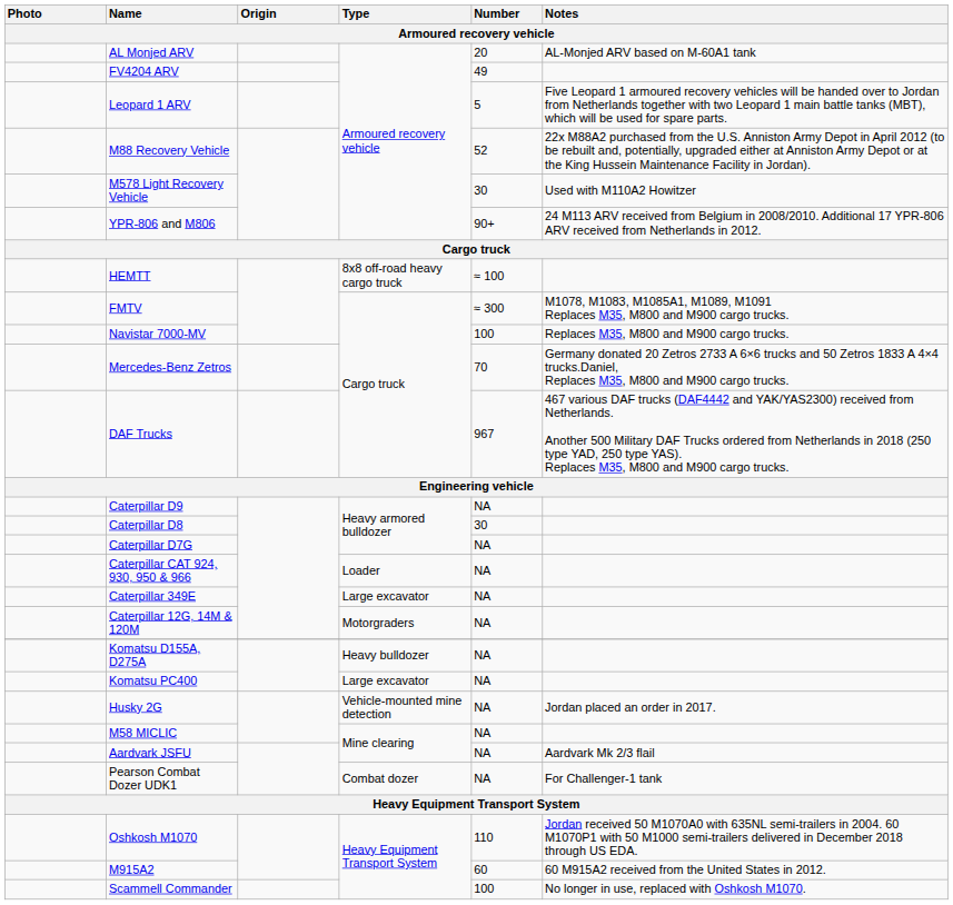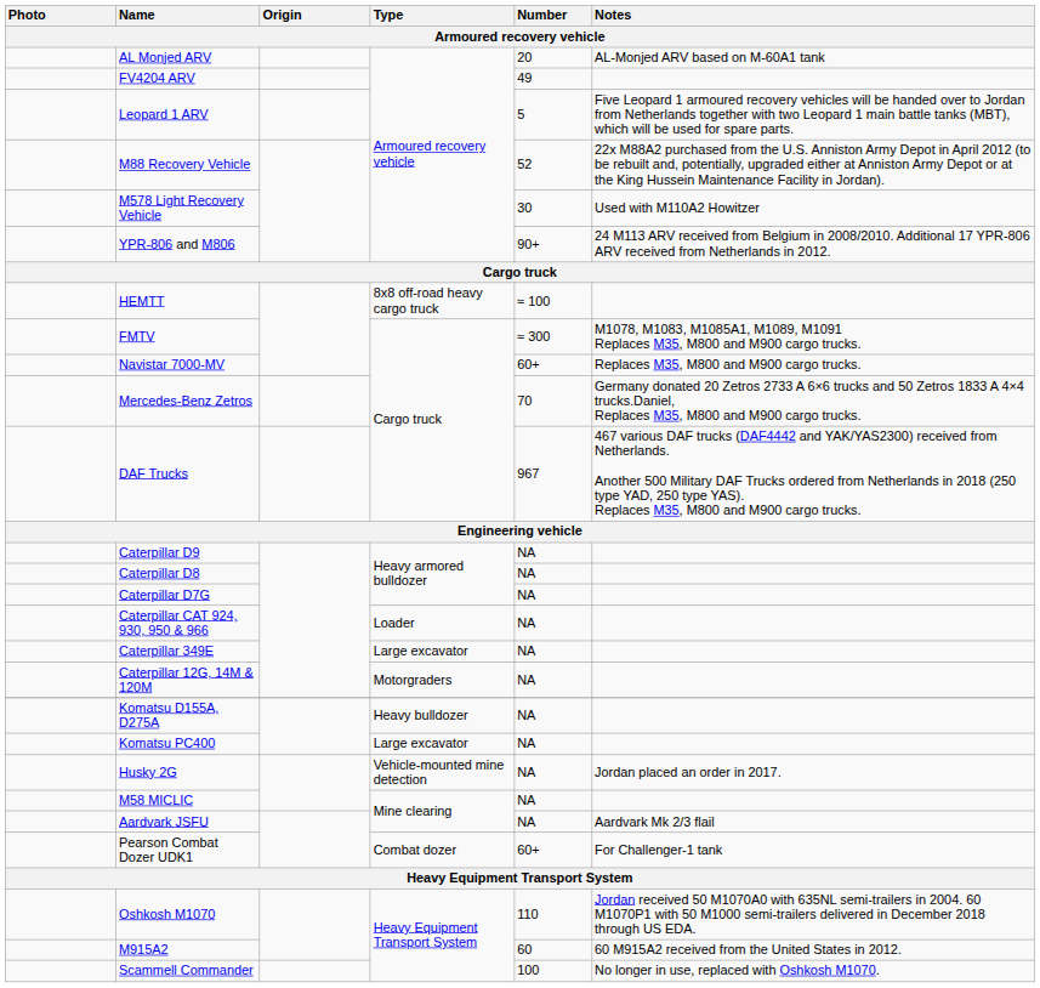 <table class="wikitable">
 <tr>
 <th style="text-align: left; width:10%;">Photo</th>
 <th style="text-align: left; width:13%;">Name</th>
 <th style="text-align: left; width:10%;">Origin</th>
 <th style="text-align: left; width:13%;">Type</th>
 <th style="text-align: left; width:7%;">Number</th>
 <th style="text-align: left; width:40%;">Notes</th>
 </tr>
 <tr>
 <th colspan="7">Armoured recovery vehicle</th>
 </tr>
 <tr>
 <td></td>
 <td><a href='#'>AL Monjed ARV</a></td>
 <td></td>
 <td rowspan="6"><a href='#'>Armoured recovery vehicle</a></td>
 <td>20</td>
 <td>AL-Monjed ARV based on M-60A1 tank</td>
 </tr>
 <tr>
 <td></td>
 <td><a href='#'>FV4204 ARV</a></td>
 <td></td>
 <td>49</td>
 <td></td>
 </tr>
 <tr>
 <td></td>
 <td><a href='#'>Leopard 1 ARV</a></td>
 <td></td>
 <td>5</td>
 <td>Five Leopard 1 armoured recovery vehicles will be handed over to Jordan from Netherlands together with two Leopard 1 main battle tanks (MBT), which will be used for spare parts.</td>
 </tr>
 <tr>
 <td></td>
 <td><a href='#'>M88 Recovery Vehicle</a></td>
 <td rowspan="3"></td>
 <td>52</td>
 <td>22x M88A2 purchased from the U.S. Anniston Army Depot in April 2012 (to be rebuilt and, potentially, upgraded either at Anniston Army Depot or at the King Hussein Maintenance Facility in Jordan).</td>
 </tr>
 <tr>
 <td></td>
 <td><a href='#'>M578 Light Recovery Vehicle</a></td>
 <td>30</td>
 <td>Used with M110A2 Howitzer</td>
 </tr>
 <tr>
 <td></td>
 <td><a href='#'>YPR-806</a> and <a href='#'>M806</a></td>
 <td>90+</td>
 <td>24 M113 ARV received from Belgium in 2008/2010. Additional 17 YPR-806 ARV received from Netherlands in 2012.</td>
 </tr>
 <tr>
 <th colspan="7">Cargo truck</th>
 </tr>
 <tr>
 <td></td>
 <td><a href='#'>HEMTT</a></td>
 <td rowspan="3"></td>
 <td>8x8 off-road heavy cargo truck</td>
 <td>≈ 100</td>
 <td></td>
 </tr>
 <tr>
 <td></td>
 <td><a href='#'>FMTV</a></td>
 <td rowspan="4">Cargo truck</td>
 <td>≈ 300</td>
 <td>M1078, M1083, M1085A1, M1089, M1091<br>Replaces <a href='#'>M35</a>, M800 and M900 cargo trucks.</td>
 </tr>
 <tr>
 <td></td>
 <td><a href='#'>Navistar 7000-MV</a></td>
-<td>100</td>
+<td>60+</td>
 <td>Replaces <a href='#'>M35</a>, M800 and M900 cargo trucks.</td>
 </tr>
 <tr>
 <td></td>
 <td><a href='#'>Mercedes-Benz Zetros</a></td>
 <td></td>
 <td>70</td>
 <td>Germany donated 20 Zetros 2733 A 6×6 trucks and 50 Zetros 1833 A 4×4 trucks.Daniel,<br>Replaces <a href='#'>M35</a>, M800 and M900 cargo trucks.</td>
 </tr>
 <tr>
 <td></td>
 <td><a href='#'>DAF Trucks</a></td>
 <td></td>
 <td>967</td>
 <td>467 various DAF trucks (<a href='#'>DAF4442</a> and YAK/YAS2300) received from Netherlands.<br><br>Another 500 Military DAF Trucks ordered from Netherlands in 2018 (250 type YAD, 250 type YAS).<br>Replaces <a href='#'>M35</a>, M800 and M900 cargo trucks.</td>
 </tr>
 <tr>
 <th colspan="7">Engineering vehicle</th>
 </tr>
 <tr>
 <td></td>
 <td><a href='#'>Caterpillar D9</a></td>
 <td rowspan="6"></td>
 <td rowspan="3">Heavy armored bulldozer</td>
 <td>NA</td>
 <td></td>
 </tr>
 <tr>
 <td></td>
 <td><a href='#'>Caterpillar D8</a></td>
-<td>30</td>
+<td>NA</td>
 <td></td>
 </tr>
 <tr>
 <td></td>
 <td><a href='#'>Caterpillar D7G</a></td>
 <td>NA</td>
 <td></td>
 </tr>
 <tr>
 <td></td>
 <td><a href='#'>Caterpillar CAT 924, 930, 950 & 966</a></td>
 <td>Loader</td>
 <td>NA</td>
 <td></td>
 </tr>
 <tr>
 <td></td>
 <td><a href='#'>Caterpillar 349E</a></td>
 <td>Large excavator</td>
 <td>NA</td>
 <td></td>
 </tr>
 <tr>
 <td></td>
 <td><a href='#'>Caterpillar 12G, 14M & 120M</a></td>
 <td>Motorgraders</td>
 <td>NA</td>
 <td></td>
 </tr>
 <tr>
 </tr>
 <tr>
 <td></td>
 <td><a href='#'>Komatsu D155A, D275A</a></td>
 <td rowspan="2"></td>
 <td>Heavy bulldozer</td>
 <td>NA</td>
 <td></td>
 </tr>
 <tr>
 <td></td>
 <td><a href='#'>Komatsu PC400</a></td>
 <td>Large excavator</td>
 <td>NA</td>
 <td></td>
 </tr>
 <tr>
 <td></td>
 <td><a href='#'>Husky 2G</a></td>
 <td rowspan="2"></td>
 <td>Vehicle-mounted mine detection</td>
 <td>NA</td>
 <td>Jordan placed an order in 2017.</td>
 </tr>
 <tr>
 <td></td>
 <td><a href='#'>M58 MICLIC</a></td>
 <td rowspan="2">Mine clearing</td>
 <td>NA</td>
 <td></td>
 </tr>
 <tr>
 <td></td>
 <td><a href='#'>Aardvark JSFU</a></td>
 <td rowspan="2"></td>
 <td>NA</td>
 <td>Aardvark Mk 2/3 flail</td>
 </tr>
 <tr>
 <td></td>
 <td>Pearson Combat Dozer UDK1</td>
 <td>Combat dozer</td>
-<td>NA</td>
+<td>60+</td>
 <td>For Challenger-1 tank</td>
 </tr>
 <tr>
 <th colspan="7">Heavy Equipment Transport System</th>
 </tr>
 <tr>
 <td></td>
 <td><a href='#'>Oshkosh M1070</a></td>
 <td rowspan="2"></td>
 <td rowspan="3"><a href='#'>Heavy Equipment Transport System</a></td>
 <td>110</td>
 <td><a href='#'>Jordan</a> received 50 M1070A0 with 635NL semi-trailers in 2004. 60 M1070P1 with 50 M1000 semi-trailers delivered in December 2018 through US EDA.</td>
 </tr>
 <tr>
 <td></td>
 <td><a href='#'>M915A2</a></td>
 <td>60</td>
 <td>60 M915A2 received from the United States in 2012.</td>
 </tr>
 <tr>
 <td></td>
 <td><a href='#'>Scammell Commander</a></td>
 <td></td>
 <td>100</td>
 <td>No longer in use, replaced with <a href='#'>Oshkosh M1070</a>.</td>
 </tr>
 </table>
